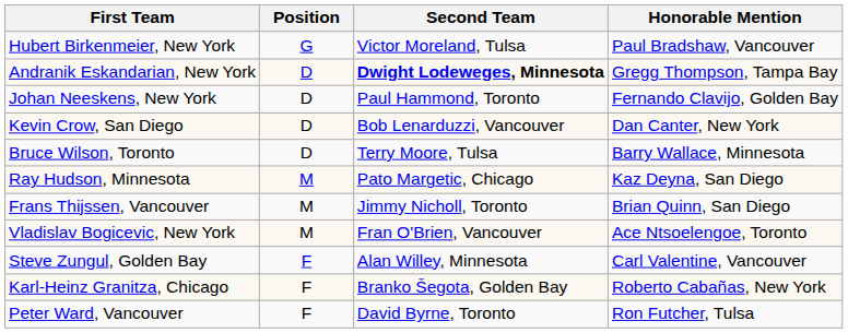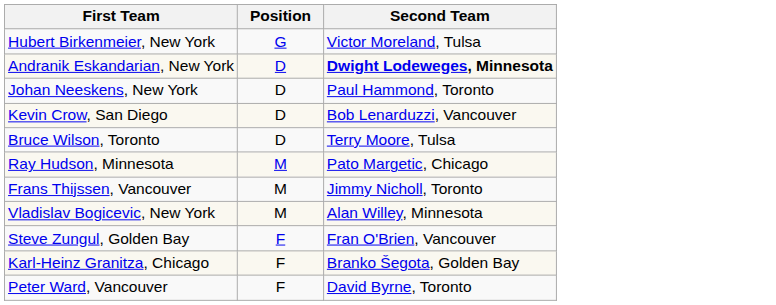 <table class="wikitable">
 <tr>
 <th>First Team</th>
 <th>  Position  </th>
 <th>Second Team</th>
-<th>Honorable Mention</th>
 </tr>
 <tr>
 <td><a href='#'>Hubert Birkenmeier</a>, New York</td>
 <td align=center><a href='#'>G</a></td>
 <td><a href='#'>Victor Moreland</a>, Tulsa</td>
-<td><a href='#'>Paul Bradshaw</a>, Vancouver</td>
 </tr>
 <tr bgcolor=#FAF8F0>
 <td><a href='#'>Andranik Eskandarian</a>, New York</td>
 <td align=center><a href='#'>D</a></td>
 <td><strong><a href='#'>Dwight Lodeweges</a>, Minnesota</strong></td>
-<td><a href='#'>Gregg Thompson</a>, Tampa Bay</td>
 </tr>
 <tr>
 <td><a href='#'>Johan Neeskens</a>, New York</td>
 <td align=center>D</td>
 <td><a href='#'>Paul Hammond</a>, Toronto</td>
-<td><a href='#'>Fernando Clavijo</a>, Golden Bay</td>
 </tr>
 <tr bgcolor=#FAF8F0>
 <td><a href='#'>Kevin Crow</a>, San Diego</td>
 <td align=center>D</td>
 <td><a href='#'>Bob Lenarduzzi</a>, Vancouver</td>
-<td><a href='#'>Dan Canter</a>, New York</td>
 </tr>
 <tr>
 <td><a href='#'>Bruce Wilson</a>, Toronto</td>
 <td align=center>D</td>
 <td><a href='#'>Terry Moore</a>, Tulsa</td>
-<td><a href='#'>Barry Wallace</a>, Minnesota</td>
 </tr>
 <tr bgcolor=#FAF8F0>
 <td><a href='#'>Ray Hudson</a>, Minnesota</td>
 <td align=center><a href='#'>M</a></td>
 <td><a href='#'>Pato Margetic</a>, Chicago</td>
-<td><a href='#'>Kaz Deyna</a>, San Diego</td>
 </tr>
 <tr>
 <td><a href='#'>Frans Thijssen</a>, Vancouver</td>
 <td align=center>M</td>
 <td><a href='#'>Jimmy Nicholl</a>, Toronto</td>
-<td><a href='#'>Brian Quinn</a>, San Diego</td>
 </tr>
 <tr bgcolor=#FAF8F0>
 <td><a href='#'>Vladislav Bogicevic</a>, New York</td>
 <td align=center>M</td>
-<td><a href='#'>Fran O'Brien</a>, Vancouver</td>
-<td><a href='#'>Ace Ntsoelengoe</a>, Toronto</td>
+<td><a href='#'>Alan Willey</a>, Minnesota</td>
 </tr>
 <tr>
 <td><a href='#'>Steve Zungul</a>, Golden Bay</td>
 <td align=center><a href='#'>F</a></td>
-<td><a href='#'>Alan Willey</a>, Minnesota</td>
-<td><a href='#'>Carl Valentine</a>, Vancouver</td>
+<td><a href='#'>Fran O'Brien</a>, Vancouver</td>
 </tr>
 <tr bgcolor=#FAF8F0>
 <td><a href='#'>Karl-Heinz Granitza</a>, Chicago</td>
 <td align=center>F</td>
 <td><a href='#'>Branko Šegota</a>, Golden Bay</td>
-<td><a href='#'>Roberto Cabañas</a>, New York</td>
 </tr>
 <tr>
 <td><a href='#'>Peter Ward</a>, Vancouver</td>
 <td align=center>F</td>
 <td><a href='#'>David Byrne</a>, Toronto</td>
-<td><a href='#'>Ron Futcher</a>, Tulsa</td>
 </tr>
 </table>
